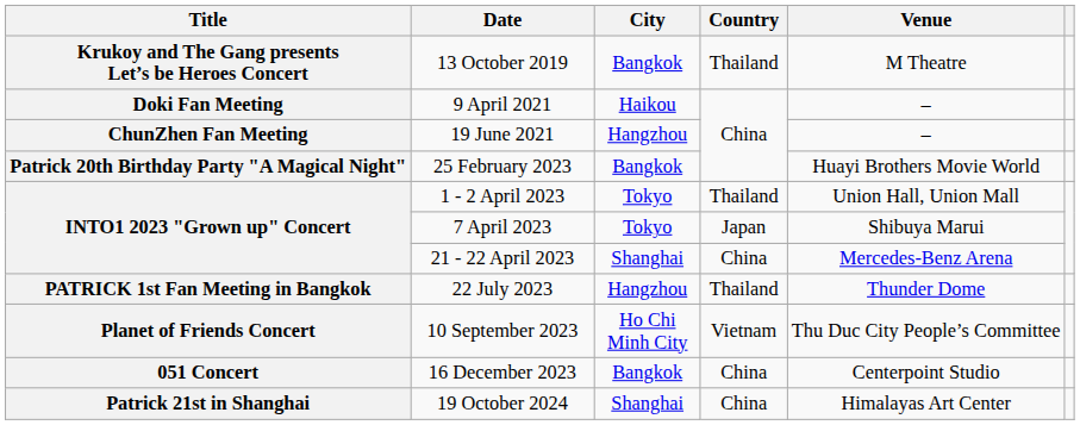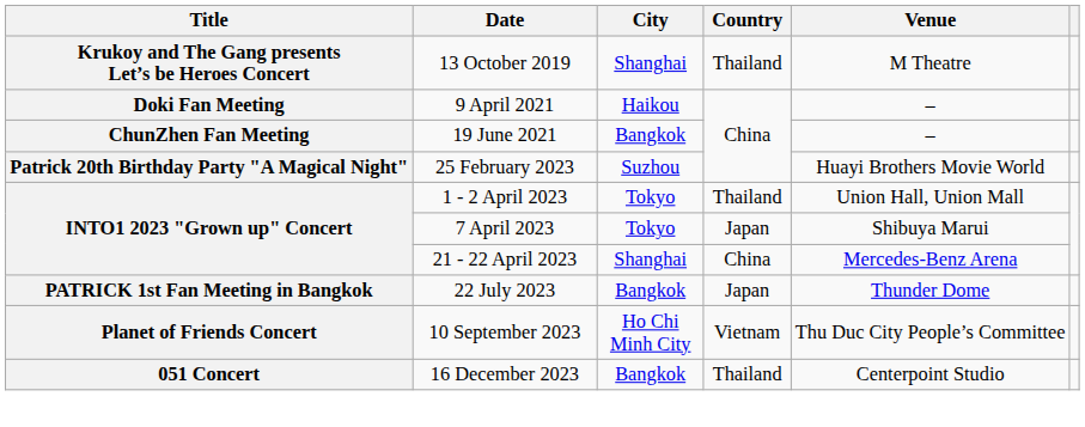 <table class="wikitable sortable plainrowheaders" style="text-align:center;">
 <tr>
 <th scope="col">Title</th>
 <th scope="col" style="width:9em">Date</th>
 <th scope="col" style="width:5em">City</th>
 <th scope="col" style="width:4em">Country</th>
 <th scope="col">Venue</th>
 <th scope="col" class="unsortable"></th>
 </tr>
 <tr>
 <th scope="row">Krukoy and The Gang presents<br>Let’s be Heroes Concert</th>
 <td>13 October 2019</td>
-<td><a href='#'>Bangkok</a></td>
+<td><a href='#'>Shanghai</a></td>
 <td>Thailand</td>
 <td>M Theatre</td>
 <td></td>
 </tr>
 <tr>
 <th scope="row">Doki Fan Meeting</th>
 <td>9 April 2021</td>
 <td><a href='#'>Haikou</a></td>
 <td rowspan="3">China</td>
 <td>–</td>
 <td></td>
 </tr>
 <tr>
 <th scope="row">ChunZhen Fan Meeting</th>
 <td>19 June 2021</td>
-<td><a href='#'>Hangzhou</a></td>
+<td><a href='#'>Bangkok</a></td>
 <td>–</td>
 <td></td>
 </tr>
 <tr>
 <th scope="row">Patrick 20th Birthday Party "A Magical Night"</th>
 <td>25 February 2023</td>
-<td><a href='#'>Bangkok</a></td>
+<td><a href='#'>Suzhou</a></td>
 <td>Huayi Brothers Movie World</td>
 <td></td>
 </tr>
 <tr>
 <th rowspan="3" scope="row">INTO1 2023 "Grown up" Concert</th>
 <td>1 - 2 April 2023</td>
 <td><a href='#'>Tokyo</a></td>
 <td>Thailand</td>
 <td>Union Hall, Union Mall</td>
 <td rowspan="3"></td>
 </tr>
 <tr>
 <td>7 April 2023</td>
 <td><a href='#'>Tokyo</a></td>
 <td>Japan</td>
 <td>Shibuya Marui</td>
 </tr>
 <tr>
 <td>21 - 22 April 2023</td>
 <td><a href='#'>Shanghai</a></td>
 <td>China</td>
 <td><a href='#'>Mercedes-Benz Arena</a></td>
 </tr>
 <tr>
 <th scope="row">PATRICK 1st Fan Meeting in Bangkok</th>
 <td>22 July 2023</td>
-<td><a href='#'>Hangzhou</a></td>
-<td>Thailand</td>
+<td><a href='#'>Bangkok</a></td>
+<td>Japan</td>
 <td><a href='#'>Thunder Dome</a></td>
 <td></td>
 </tr>
 <tr>
 <th scope="row">Planet of Friends Concert</th>
 <td>10 September 2023</td>
 <td><a href='#'>Ho Chi Minh City</a></td>
 <td>Vietnam</td>
 <td>Thu Duc City People’s Committee</td>
 <td></td>
 </tr>
 <tr>
 <th scope="row">051 Concert</th>
 <td>16 December 2023</td>
 <td><a href='#'>Bangkok</a></td>
-<td>China</td>
+<td>Thailand</td>
 <td>Centerpoint Studio</td>
 <td></td>
 </tr>
-<tr>
-<th scope="row">Patrick 21st in Shanghai</th>
-<td>19 October 2024</td>
-<td><a href='#'>Shanghai</a></td>
-<td>China</td>
-<td>Himalayas Art Center</td>
-<td></td>
-</tr>
 </table>
